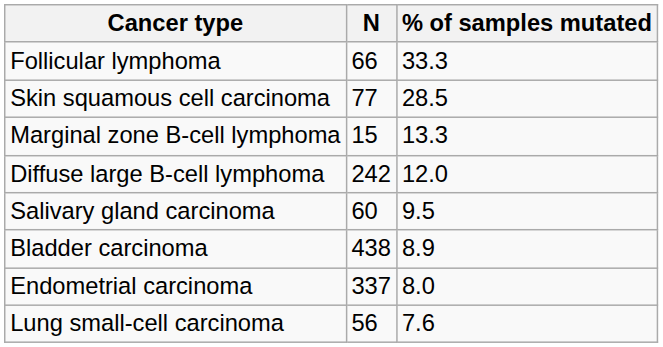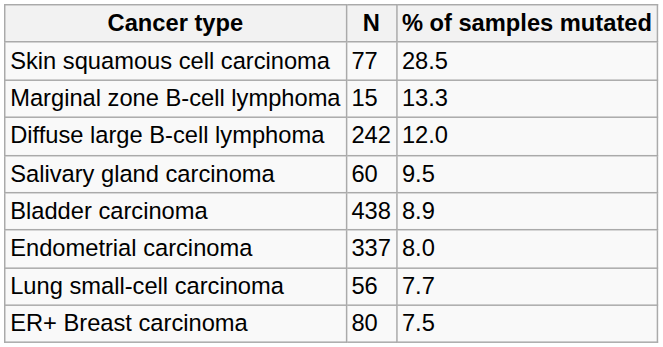 <table class="wikitable floatright">
 <tr>
 <th>Cancer type</th>
 <th>N</th>
 <th>% of samples mutated</th>
-</tr>
-<tr>
-<td>Follicular lymphoma</td>
-<td>66</td>
-<td>33.3</td>
 </tr>
 <tr>
 <td>Skin squamous cell carcinoma</td>
 <td>77</td>
 <td>28.5</td>
 </tr>
 <tr>
 <td>Marginal zone B-cell lymphoma</td>
 <td>15</td>
 <td>13.3</td>
 </tr>
 <tr>
 <td>Diffuse large B-cell lymphoma</td>
 <td>242</td>
 <td>12.0</td>
 </tr>
 <tr>
 <td>Salivary gland carcinoma</td>
 <td>60</td>
 <td>9.5</td>
 </tr>
 <tr>
 <td>Bladder carcinoma</td>
 <td>438</td>
 <td>8.9</td>
 </tr>
 <tr>
 <td>Endometrial carcinoma</td>
 <td>337</td>
 <td>8.0</td>
 </tr>
 <tr>
 <td>Lung small-cell carcinoma</td>
 <td>56</td>
-<td>7.6</td>
+<td>7.7</td>
+</tr>
+<tr>
+<td>ER+ Breast carcinoma</td>
+<td>80</td>
+<td>7.5</td>
 </tr>
 </table>
